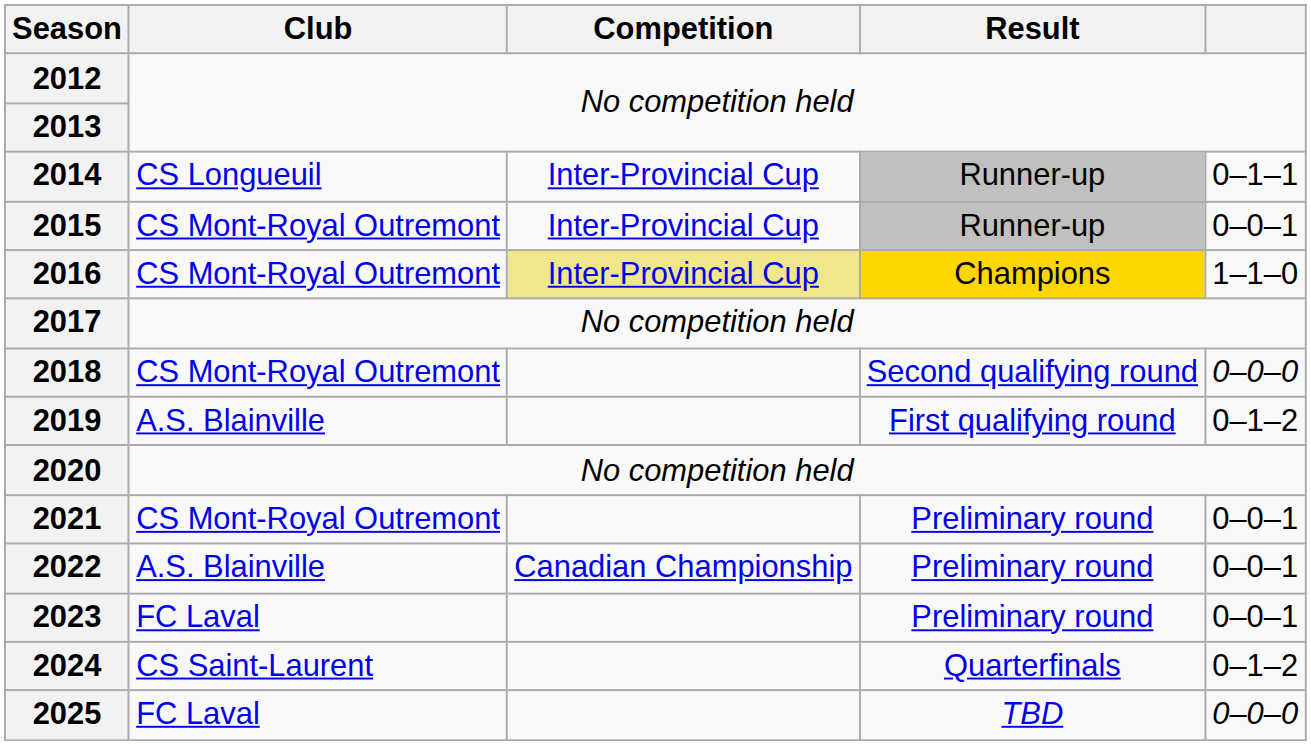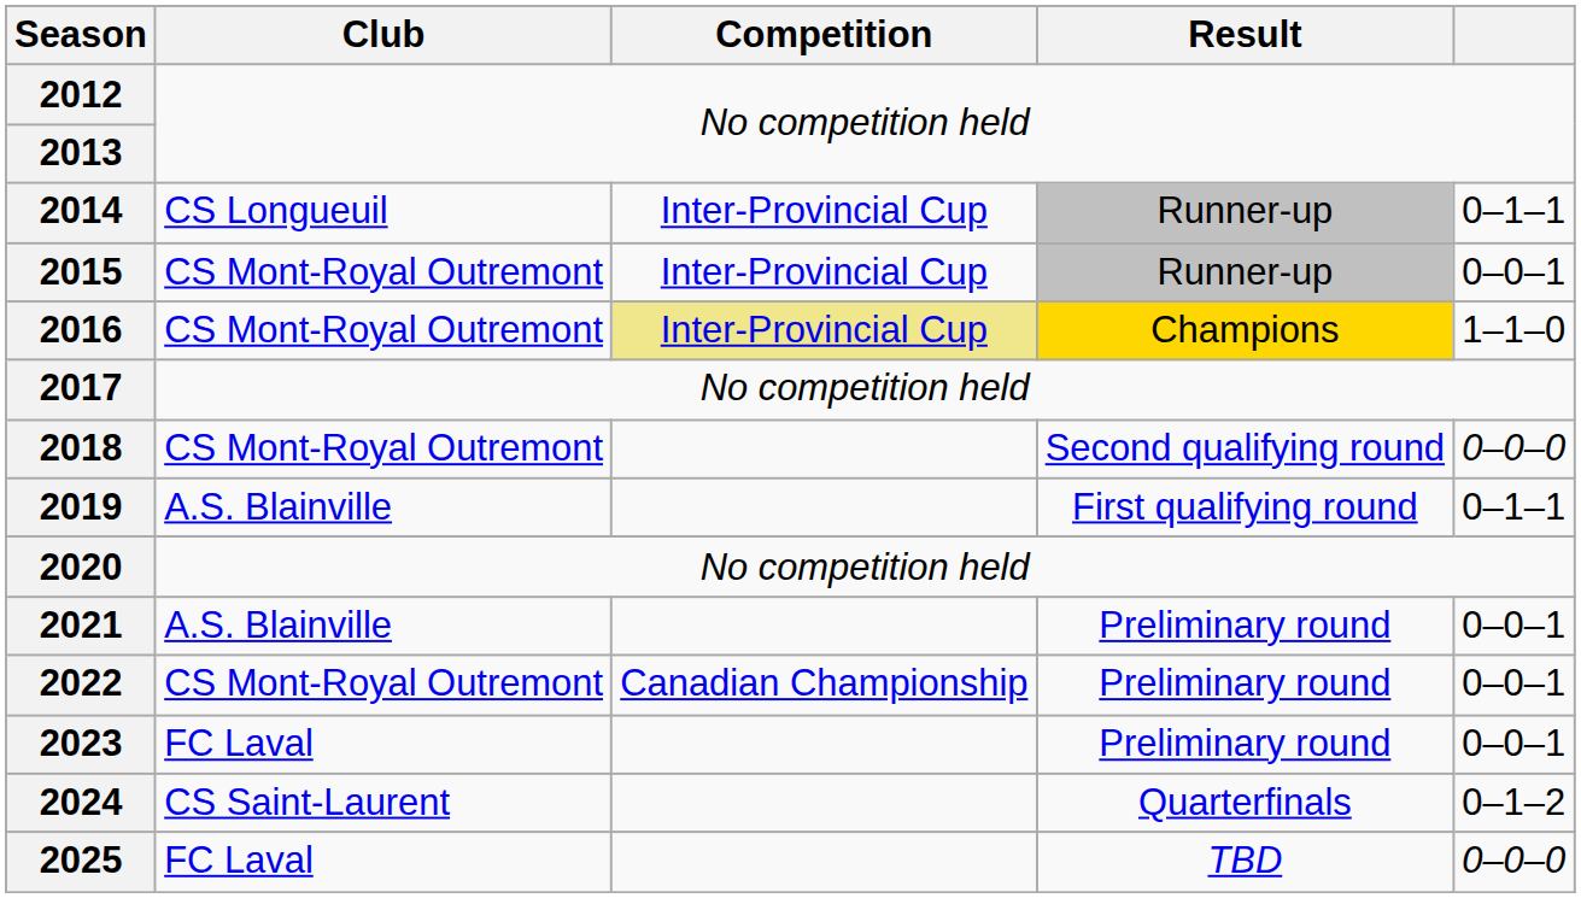 <table class="wikitable sortable" style="text-align:center">
 <tr>
 <th>Season</th>
 <th>Club</th>
 <th>Competition</th>
 <th>Result</th>
 <th></th>
 </tr>
 <tr>
 <th>2012</th>
 <td colspan="4" rowspan="2"><em>No competition held</em></td>
 </tr>
 <tr>
 <th>2013</th>
 </tr>
 <tr>
 <th>2014</th>
 <td style="text-align:left"><a href='#'>CS Longueuil</a></td>
 <td><a href='#'>Inter-Provincial Cup</a></td>
 <td bgcolor=silver>Runner-up</td>
 <td>0–1–1</td>
 </tr>
 <tr>
 <th>2015</th>
 <td style="text-align:left"><a href='#'>CS Mont-Royal Outremont</a></td>
 <td><a href='#'>Inter-Provincial Cup</a></td>
 <td bgcolor=silver>Runner-up</td>
 <td>0–0–1</td>
 </tr>
 <tr>
 <th>2016</th>
 <td style="text-align:left"><a href='#'>CS Mont-Royal Outremont</a></td>
 <td style="background: khaki;"><a href='#'>Inter-Provincial Cup</a></td>
 <td bgcolor=gold>Champions</td>
 <td>1–1–0</td>
 </tr>
 <tr>
 <th>2017</th>
 <td colspan="4"><em>No competition held</em></td>
 </tr>
 <tr>
 <th>2018</th>
 <td style="text-align:left"><a href='#'>CS Mont-Royal Outremont</a></td>
 <td></td>
 <td><a href='#'>Second qualifying round</a></td>
 <td><em>0–0–0</em></td>
 </tr>
 <tr>
 <th>2019</th>
 <td style="text-align:left"><a href='#'>A.S. Blainville</a></td>
 <td></td>
 <td><a href='#'>First qualifying round</a></td>
-<td>0–1–2</td>
+<td>0–1–1</td>
 </tr>
 <tr>
 <th>2020</th>
 <td colspan="4"><em>No competition held</em></td>
 </tr>
 <tr>
 <th>2021</th>
-<td style="text-align:left"><a href='#'>CS Mont-Royal Outremont</a></td>
+<td style="text-align:left"><a href='#'>A.S. Blainville</a></td>
 <td></td>
 <td><a href='#'>Preliminary round</a></td>
 <td>0–0–1</td>
 </tr>
 <tr>
 <th>2022</th>
-<td style="text-align:left"><a href='#'>A.S. Blainville</a></td>
+<td style="text-align:left"><a href='#'>CS Mont-Royal Outremont</a></td>
 <td><a href='#'>Canadian Championship</a></td>
 <td><a href='#'>Preliminary round</a></td>
 <td>0–0–1</td>
 </tr>
 <tr>
 <th>2023</th>
 <td style="text-align:left"><a href='#'>FC Laval</a></td>
 <td></td>
 <td><a href='#'>Preliminary round</a></td>
 <td>0–0–1</td>
 </tr>
 <tr>
 <th>2024</th>
 <td style="text-align:left"><a href='#'>CS Saint-Laurent</a></td>
 <td></td>
 <td><a href='#'>Quarterfinals</a></td>
 <td>0–1–2</td>
 </tr>
 <tr>
 <th>2025</th>
 <td style="text-align:left"><a href='#'>FC Laval</a></td>
 <td></td>
 <td><em><a href='#'>TBD</a></em></td>
 <td><em>0–0–0</em></td>
 </tr>
 </table>
